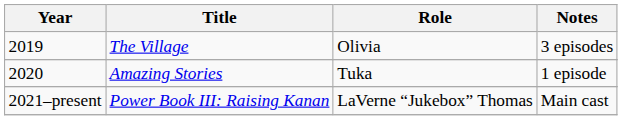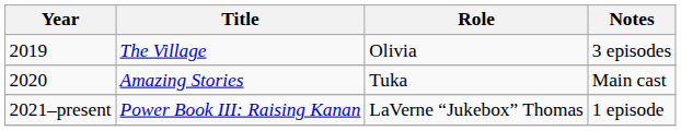 <table class="wikitable sortable">
 <tr>
 <th>Year</th>
 <th>Title</th>
 <th>Role</th>
 <th class="unsortable">Notes</th>
 </tr>
 <tr>
 <td>2019</td>
 <td><em><a href='#'>The Village</a></em></td>
 <td>Olivia</td>
 <td>3 episodes</td>
 </tr>
 <tr>
 </tr>
 <tr>
 <td>2020</td>
 <td><em><a href='#'>Amazing Stories</a></em></td>
 <td>Tuka</td>
-<td>1 episode</td>
+<td>Main cast</td>
 </tr>
 <tr>
 </tr>
 <tr>
 <td>2021–present</td>
 <td><em><a href='#'>Power Book III: Raising Kanan</a></em></td>
 <td>LaVerne “Jukebox” Thomas</td>
-<td>Main cast</td>
+<td>1 episode</td>
 </tr>
 <tr>
 </tr>
 </table>
